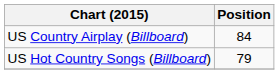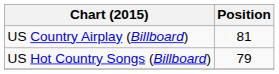 <table class="wikitable sortable">
 <tr>
 <th scope="col">Chart (2015)</th>
 <th scope="col">Position</th>
 </tr>
 <tr>
 <td>US <a href='#'>Country Airplay</a> (<em><a href='#'>Billboard</a></em>)</td>
-<td align="center">84</td>
+<td align="center">81</td>
 </tr>
 <tr>
 <td>US <a href='#'>Hot Country Songs</a> (<em><a href='#'>Billboard</a></em>)</td>
 <td align="center">79</td>
 </tr>
 <tr>
 </tr>
 </table>
